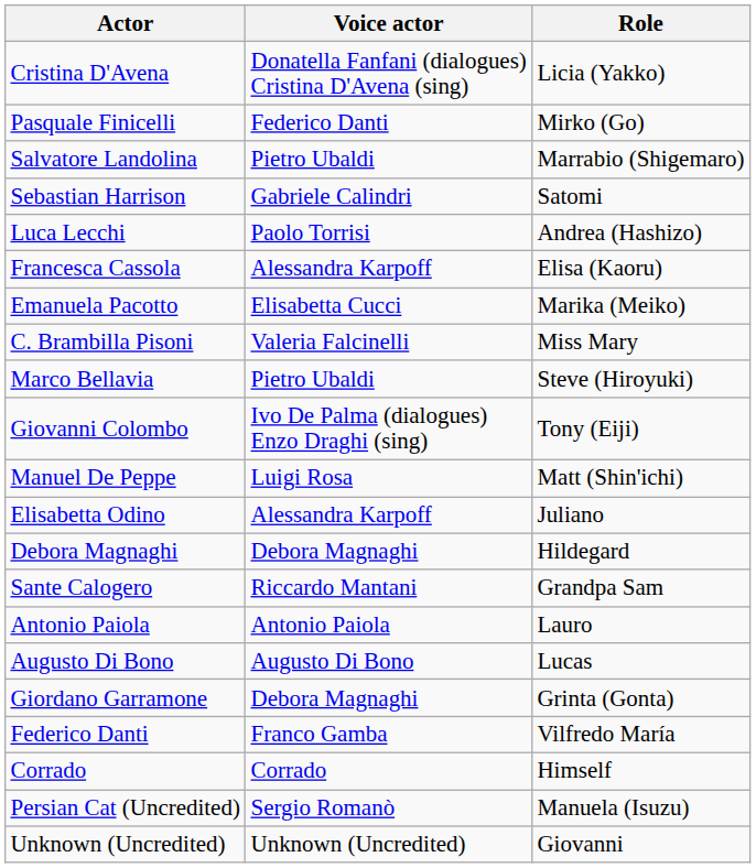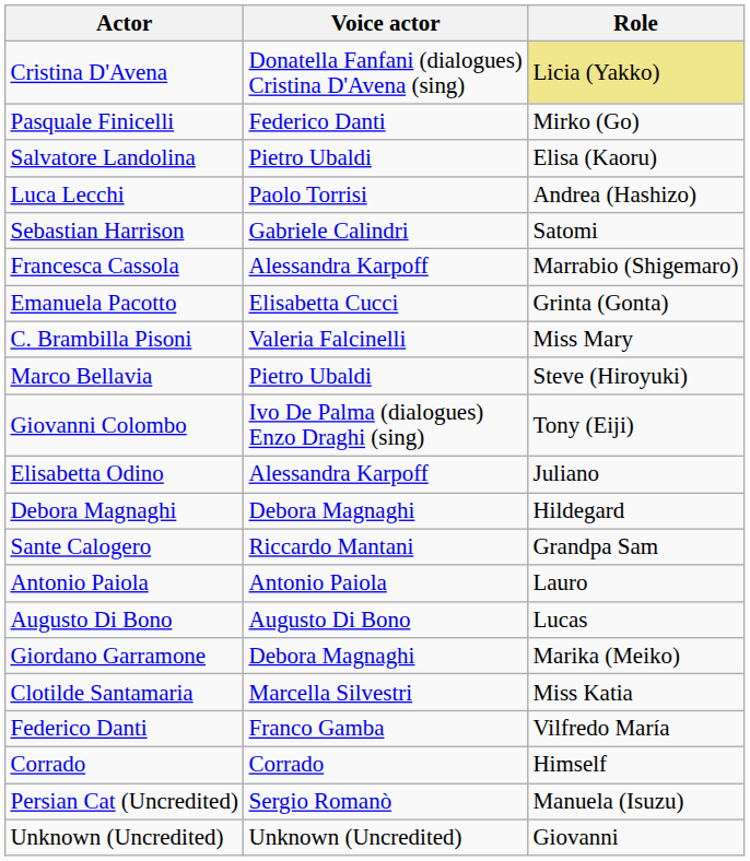 <table class="wikitable">
 <tr>
 <th>Actor</th>
 <th>Voice actor</th>
 <th>Role</th>
 </tr>
 <tr>
 <td><a href='#'>Cristina D'Avena</a></td>
 <td><a href='#'>Donatella Fanfani</a> (dialogues)<br><a href='#'>Cristina D'Avena</a> (sing)</td>
-<td>Licia (Yakko)</td>
+<td style="background: khaki;">Licia (Yakko)</td>
 </tr>
 <tr>
 <td><a href='#'>Pasquale Finicelli</a></td>
 <td><a href='#'>Federico Danti</a></td>
 <td>Mirko (Go)</td>
 </tr>
 <tr>
 <td><a href='#'>Salvatore Landolina</a></td>
 <td><a href='#'>Pietro Ubaldi</a></td>
-<td>Marrabio (Shigemaro)</td>
+<td>Elisa (Kaoru)</td>
+</tr>
+<tr>
+<td><a href='#'>Luca Lecchi</a></td>
+<td><a href='#'>Paolo Torrisi</a></td>
+<td>Andrea (Hashizo)</td>
 </tr>
 <tr>
 <td><a href='#'>Sebastian Harrison</a></td>
 <td><a href='#'>Gabriele Calindri</a></td>
 <td>Satomi</td>
 </tr>
 <tr>
-<td><a href='#'>Luca Lecchi</a></td>
-<td><a href='#'>Paolo Torrisi</a></td>
-<td>Andrea (Hashizo)</td>
-</tr>
-<tr>
 <td><a href='#'>Francesca Cassola</a></td>
 <td><a href='#'>Alessandra Karpoff</a></td>
-<td>Elisa (Kaoru)</td>
+<td>Marrabio (Shigemaro)</td>
 </tr>
 <tr>
 <td><a href='#'>Emanuela Pacotto</a></td>
 <td><a href='#'>Elisabetta Cucci</a></td>
-<td>Marika (Meiko)</td>
+<td>Grinta (Gonta)</td>
 </tr>
 <tr>
 <td><a href='#'>C. Brambilla Pisoni</a></td>
 <td><a href='#'>Valeria Falcinelli</a></td>
 <td>Miss Mary</td>
 </tr>
 <tr>
 <td><a href='#'>Marco Bellavia</a></td>
 <td><a href='#'>Pietro Ubaldi</a></td>
 <td>Steve (Hiroyuki)</td>
 </tr>
 <tr>
 <td><a href='#'>Giovanni Colombo</a></td>
 <td><a href='#'>Ivo De Palma</a> (dialogues)<br><a href='#'>Enzo Draghi</a> (sing)</td>
 <td>Tony (Eiji)</td>
-</tr>
-<tr>
-<td><a href='#'>Manuel De Peppe</a></td>
-<td><a href='#'>Luigi Rosa</a></td>
-<td>Matt (Shin'ichi)</td>
 </tr>
 <tr>
 <td><a href='#'>Elisabetta Odino</a></td>
 <td><a href='#'>Alessandra Karpoff</a></td>
 <td>Juliano</td>
 </tr>
 <tr>
 <td><a href='#'>Debora Magnaghi</a></td>
 <td><a href='#'>Debora Magnaghi</a></td>
 <td>Hildegard</td>
 </tr>
 <tr>
 <td><a href='#'>Sante Calogero</a></td>
 <td><a href='#'>Riccardo Mantani</a></td>
 <td>Grandpa Sam</td>
 </tr>
 <tr>
 <td><a href='#'>Antonio Paiola</a></td>
 <td><a href='#'>Antonio Paiola</a></td>
 <td>Lauro</td>
 </tr>
 <tr>
 <td><a href='#'>Augusto Di Bono</a></td>
 <td><a href='#'>Augusto Di Bono</a></td>
 <td>Lucas</td>
 </tr>
 <tr>
 <td><a href='#'>Giordano Garramone</a></td>
 <td><a href='#'>Debora Magnaghi</a></td>
-<td>Grinta (Gonta)</td>
+<td>Marika (Meiko)</td>
+</tr>
+<tr>
+<td><a href='#'>Clotilde Santamaria</a></td>
+<td><a href='#'>Marcella Silvestri</a></td>
+<td>Miss Katia</td>
 </tr>
 <tr>
 <td><a href='#'>Federico Danti</a></td>
 <td><a href='#'>Franco Gamba</a></td>
 <td>Vilfredo María</td>
 </tr>
 <tr>
 <td><a href='#'>Corrado</a></td>
 <td><a href='#'>Corrado</a></td>
 <td>Himself</td>
 </tr>
 <tr>
 <td><a href='#'>Persian Cat</a> (Uncredited)</td>
 <td><a href='#'>Sergio Romanò</a></td>
 <td>Manuela (Isuzu)</td>
 </tr>
 <tr>
 <td>Unknown (Uncredited)</td>
 <td>Unknown (Uncredited)</td>
 <td>Giovanni</td>
 </tr>
 </table>
